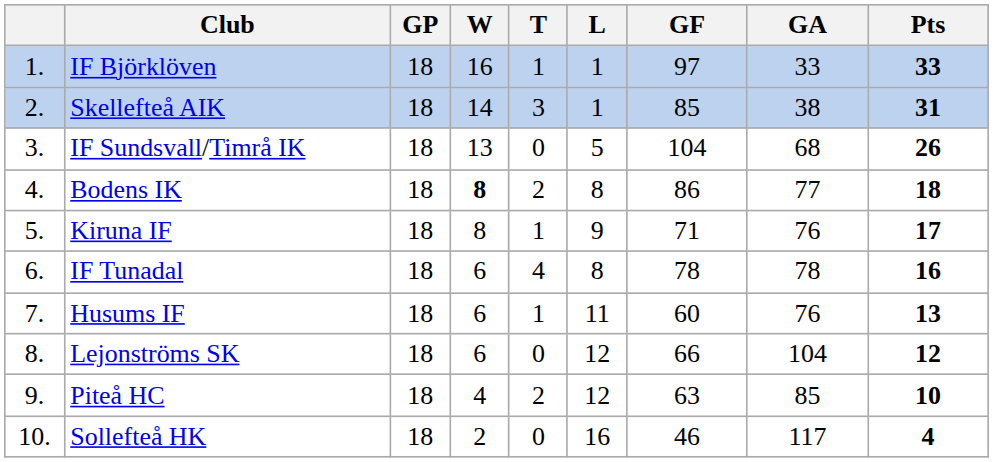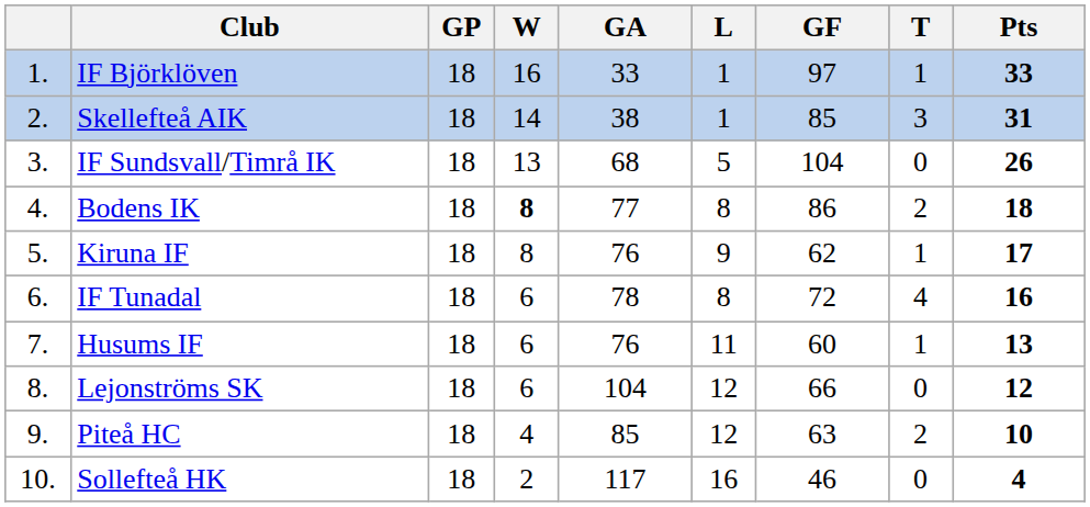 <table class="wikitable">
 <tr>
 <th width="30"></th>
 <th width="200">Club</th>
 <th width="30">GP</th>
 <th width="30">W</th>
-<th width="30">T</th>
+<th width="70">GA</th>
 <th width="30">L</th>
 <th width="70">GF</th>
-<th width="70">GA</th>
+<th width="30">T</th>
 <th width="70">Pts</th>
 </tr>
 <tr bgcolor="#BCD2EE" align="center">
 <td>1.</td>
 <td align="left"><a href='#'>IF Björklöven</a></td>
 <td>18</td>
 <td>16</td>
-<td>1</td>
+<td>33</td>
 <td>1</td>
 <td>97</td>
-<td>33</td>
+<td>1</td>
 <td><strong>33</strong></td>
 </tr>
 <tr bgcolor="#BCD2EE" align="center">
 <td>2.</td>
 <td align="left"><a href='#'>Skellefteå AIK</a></td>
 <td>18</td>
 <td>14</td>
-<td>3</td>
+<td>38</td>
 <td>1</td>
 <td>85</td>
-<td>38</td>
+<td>3</td>
 <td><strong>31</strong></td>
 </tr>
 <tr bgcolor="#FFFFFF" align="center">
 <td>3.</td>
 <td align="left"><a href='#'>IF Sundsvall</a>/<a href='#'>Timrå IK</a></td>
 <td>18</td>
 <td>13</td>
-<td>0</td>
+<td>68</td>
 <td>5</td>
 <td>104</td>
-<td>68</td>
+<td>0</td>
 <td><strong>26</strong></td>
 </tr>
 <tr bgcolor="#FFFFFF" align="center">
 <td>4.</td>
 <td align="left"><a href='#'>Bodens IK</a></td>
 <td>18</td>
 <td><strong>8</strong></td>
-<td>2</td>
+<td>77</td>
 <td>8</td>
 <td>86</td>
-<td>77</td>
+<td>2</td>
 <td><strong>18</strong></td>
 </tr>
 <tr bgcolor="#FFFFFF" align="center">
 <td>5.</td>
 <td align="left"><a href='#'>Kiruna IF</a></td>
 <td>18</td>
 <td>8</td>
+<td>76</td>
+<td>9</td>
+<td>62</td>
 <td>1</td>
-<td>9</td>
-<td>71</td>
-<td>76</td>
 <td><strong>17</strong></td>
 </tr>
 <tr bgcolor="#FFFFFF" align="center">
 <td>6.</td>
 <td align="left"><a href='#'>IF Tunadal</a></td>
 <td>18</td>
 <td>6</td>
+<td>78</td>
+<td>8</td>
+<td>72</td>
 <td>4</td>
-<td>8</td>
-<td>78</td>
-<td>78</td>
 <td><strong>16</strong></td>
 </tr>
 <tr bgcolor="#FFFFFF" align="center">
 <td>7.</td>
 <td align="left"><a href='#'>Husums IF</a></td>
 <td>18</td>
 <td>6</td>
-<td>1</td>
+<td>76</td>
 <td>11</td>
 <td>60</td>
-<td>76</td>
+<td>1</td>
 <td><strong>13</strong></td>
 </tr>
 <tr bgcolor="#FFFFFF" align="center">
 <td>8.</td>
 <td align="left"><a href='#'>Lejonströms SK</a></td>
 <td>18</td>
 <td>6</td>
-<td>0</td>
+<td>104</td>
 <td>12</td>
 <td>66</td>
-<td>104</td>
+<td>0</td>
 <td><strong>12</strong></td>
 </tr>
 <tr bgcolor="#FFFFFF" align="center">
 <td>9.</td>
 <td align="left"><a href='#'>Piteå HC</a></td>
 <td>18</td>
 <td>4</td>
-<td>2</td>
+<td>85</td>
 <td>12</td>
 <td>63</td>
-<td>85</td>
+<td>2</td>
 <td><strong>10</strong></td>
 </tr>
 <tr bgcolor="#FFFFFF" align="center">
 <td>10.</td>
 <td align="left"><a href='#'>Sollefteå HK</a></td>
 <td>18</td>
 <td>2</td>
-<td>0</td>
+<td>117</td>
 <td>16</td>
 <td>46</td>
-<td>117</td>
+<td>0</td>
 <td><strong>4</strong></td>
 </tr>
 </table>
